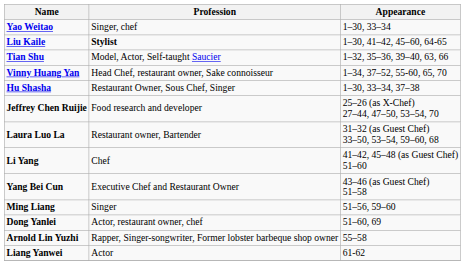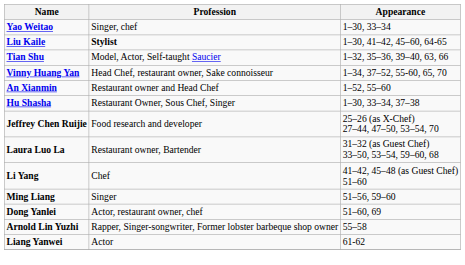 <table class="wikitable sortable ">
 <tr>
 <th>Name</th>
 <th>Profession</th>
 <th>Appearance</th>
 </tr>
 <tr>
 <td><strong><a href='#'>Yao Weitao</a></strong></td>
 <td>Singer, chef</td>
 <td>1–30, 33–34</td>
 </tr>
 <tr>
 <td><strong><a href='#'>Liu Kaile</a></strong></td>
 <td><strong>Stylist</strong></td>
 <td>1–30, 41–42, 45–60, 64-65</td>
 </tr>
 <tr>
 <td><strong><a href='#'>Tian Shu</a></strong></td>
 <td>Model, Actor, Self-taught <a href='#'>Saucier</a></td>
 <td>1–32, 35–36, 39–40, 63, 66</td>
 </tr>
 <tr>
 <td><strong><a href='#'>Vinny Huang Yan</a></strong></td>
 <td>Head Chef, restaurant owner, Sake connoisseur</td>
 <td>1–34, 37–52, 55-60, 65, 70</td>
 </tr>
 <tr>
+<td><strong><a href='#'>An Xianmin</a></strong></td>
+<td>Restaurant owner and Head Chef</td>
+<td>1–52, 55–60</td>
+</tr>
+<tr>
 <td><strong><a href='#'>Hu Shasha</a></strong></td>
 <td>Restaurant Owner, Sous Chef, Singer</td>
 <td>1–30, 33–34, 37–38</td>
 </tr>
 <tr>
 <td><strong>Jeffrey Chen Ruijie</strong></td>
 <td>Food research and developer</td>
 <td>25–26 (as X-Chef)<br>27–44, 47–50, 53–54, 70</td>
 </tr>
 <tr>
 <td><strong>Laura Luo La</strong></td>
 <td>Restaurant owner, Bartender</td>
 <td>31–32 (as Guest Chef)<br>33–50, 53–54, 59–60, 68</td>
 </tr>
 <tr>
 <td><strong>Li Yang</strong></td>
 <td>Chef</td>
 <td>41–42, 45–48 (as Guest Chef)<br>51–60</td>
-</tr>
-<tr>
-<td><strong>Yang Bei Cun</strong></td>
-<td>Executive Chef and Restaurant Owner</td>
-<td>43–46 (as Guest Chef)<br>51–58</td>
 </tr>
 <tr>
 <td><strong>Ming Liang</strong></td>
 <td>Singer</td>
 <td>51–56, 59–60</td>
 </tr>
 <tr>
 <td><strong>Dong Yanlei</strong></td>
 <td>Actor, restaurant owner, chef</td>
 <td>51–60, 69</td>
 </tr>
 <tr>
 <td><strong>Arnold Lin Yuzhi</strong></td>
 <td>Rapper, Singer-songwriter, Former lobster barbeque shop owner</td>
 <td>55–58</td>
 </tr>
 <tr>
 <td><strong>Liang Yanwei</strong></td>
 <td>Actor</td>
 <td>61-62</td>
 </tr>
 <tr>
 </tr>
 </table>
